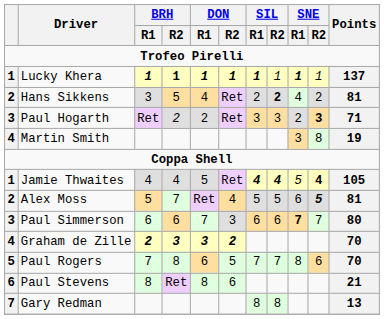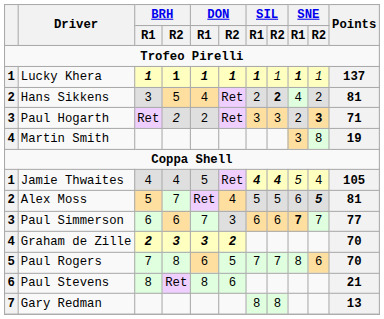 <table class="wikitable" style="font-size:90%; text-align:center">
 <tr style="background:#f9f9f9" valign="top">
 <th rowspan=2 valign="middle"></th>
 <th rowspan=2 valign="middle">Driver</th>
 <th colspan=2><a href='#'>BRH</a></th>
 <th colspan=2><a href='#'>DON</a></th>
 <th colspan=2><a href='#'>SIL</a></th>
 <th colspan=2><a href='#'>SNE</a></th>
 <th rowspan=2 valign="middle">Points</th>
 </tr>
 <tr>
 <th>R1</th>
 <th>R2</th>
 <th>R1</th>
 <th>R2</th>
 <th>R1</th>
 <th>R2</th>
 <th>R1</th>
 <th>R2</th>
 </tr>
 <tr>
 <td colspan=17 align=center><strong>Trofeo Pirelli</strong></td>
 </tr>
 <tr>
 <th>1</th>
 <td align=left> Lucky Khera</td>
 <td style="background:#ffffbf;"><strong><em>1</em></strong></td>
 <td style="background:#ffffbf;"><strong>1</strong></td>
 <td style="background:#ffffbf;"><strong><em>1</em></strong></td>
 <td style="background:#ffffbf;"><strong><em>1</em></strong></td>
 <td style="background:#ffffbf;"><strong><em>1</em></strong></td>
 <td style="background:#ffffbf;"><em>1</em></td>
 <td style="background:#ffffbf;"><strong><em>1</em></strong></td>
 <td style="background:#ffffbf;"><em>1</em></td>
 <th>137</th>
 </tr>
 <tr>
 <th>2</th>
 <td align=left> Hans Sikkens</td>
 <td style="background:#dfdfdf;">3</td>
 <td style="background:#ffdf9f;">5</td>
 <td style="background:#ffdf9f;">4</td>
 <td style="background:#efcfff;">Ret</td>
 <td style="background:#dfdfdf;">2</td>
 <td style="background:#dfdfdf;"><strong>2</strong></td>
 <td style="background:#dfffdf;">4</td>
 <td style="background:#dfdfdf;">2</td>
 <th>81</th>
 </tr>
 <tr>
 <th>3</th>
 <td align=left> Paul Hogarth</td>
 <td style="background:#efcfff;">Ret</td>
 <td style="background:#dfdfdf;"><em>2</em></td>
 <td style="background:#dfdfdf;">2</td>
 <td style="background:#efcfff;">Ret</td>
 <td style="background:#ffdf9f;">3</td>
 <td style="background:#ffdf9f;">3</td>
 <td style="background:#dfdfdf;">2</td>
 <td style="background:#ffdf9f;"><strong>3</strong></td>
 <th>71</th>
 </tr>
 <tr>
 <th>4</th>
 <td align=left> Martin Smith</td>
 <td></td>
 <td></td>
 <td></td>
 <td></td>
 <td></td>
 <td></td>
 <td style="background:#ffdf9f;">3</td>
 <td style="background:#dfffdf;">8</td>
 <th>19</th>
 </tr>
 <tr>
 <td colspan=17 align=center><strong>Coppa Shell</strong></td>
 </tr>
 <tr>
 <th>1</th>
 <td align=left> Jamie Thwaites</td>
 <td style="background:#dfdfdf;">4</td>
 <td style="background:#dfdfdf;">4</td>
 <td style="background:#dfdfdf;">5</td>
 <td style="background:#efcfff;">Ret</td>
 <td style="background:#ffffbf;"><strong><em>4</em></strong></td>
 <td style="background:#ffffbf;"><strong><em>4</em></strong></td>
 <td style="background:#ffffbf;"><em>5</em></td>
-<td style="background:#ffffbf;"><strong>4</strong></td>
+<td style="background:#ffffbf;">4</td>
 <th>105</th>
 </tr>
 <tr>
 <th>2</th>
 <td align=left> Alex Moss</td>
 <td style="background:#ffdf9f;">5</td>
 <td style="background:#dfffdf;">7</td>
 <td style="background:#efcfff;">Ret</td>
 <td style="background:#ffdf9f;">4</td>
 <td style="background:#dfdfdf;">5</td>
 <td style="background:#dfdfdf;">5</td>
 <td style="background:#dfdfdf;">6</td>
 <td style="background:#dfdfdf;"><strong><em>5</em></strong></td>
 <th>81</th>
 </tr>
 <tr>
 <th>3</th>
 <td align=left> Paul Simmerson</td>
 <td style="background:#dfffdf;">6</td>
 <td style="background:#ffdf9f;">6</td>
 <td style="background:#dfffdf;">7</td>
 <td style="background:#dfdfdf;">3</td>
 <td style="background:#ffdf9f;">6</td>
 <td style="background:#ffdf9f;">6</td>
 <td style="background:#ffdf9f;"><strong>7</strong></td>
 <td style="background:#dfffdf;">7</td>
-<th>80</th>
+<th>77</th>
 </tr>
 <tr>
 <th>4</th>
 <td align=left> Graham de Zille</td>
 <td style="background:#ffffbf;"><strong><em>2</em></strong></td>
 <td style="background:#ffffbf;"><strong><em>3</em></strong></td>
 <td style="background:#ffffbf;"><strong><em>3</em></strong></td>
 <td style="background:#ffffbf;"><strong><em>2</em></strong></td>
 <td></td>
 <td></td>
 <td></td>
 <td></td>
 <th>70</th>
 </tr>
 <tr>
 <th>5</th>
 <td align=left> Paul Rogers</td>
 <td style="background:#dfffdf;">7</td>
 <td style="background:#dfffdf;">8</td>
 <td style="background:#ffdf9f;">6</td>
 <td style="background:#dfffdf;">5</td>
 <td style="background:#dfffdf;">7</td>
 <td style="background:#dfffdf;">7</td>
 <td style="background:#dfffdf;">8</td>
 <td style="background:#ffdf9f;">6</td>
 <th>70</th>
 </tr>
 <tr>
 <th>6</th>
 <td align=left> Paul Stevens</td>
 <td style="background:#dfffdf;">8</td>
 <td style="background:#efcfff;">Ret</td>
 <td style="background:#dfffdf;">8</td>
 <td style="background:#dfffdf;">6</td>
 <td></td>
 <td></td>
 <td></td>
 <td></td>
 <th>21</th>
 </tr>
 <tr>
 <th>7</th>
 <td align=left> Gary Redman</td>
 <td></td>
 <td></td>
 <td></td>
 <td></td>
 <td style="background:#dfffdf;">8</td>
 <td style="background:#dfffdf;">8</td>
 <td></td>
 <td></td>
 <th>13</th>
 </tr>
 <tr>
 </tr>
 </table>
